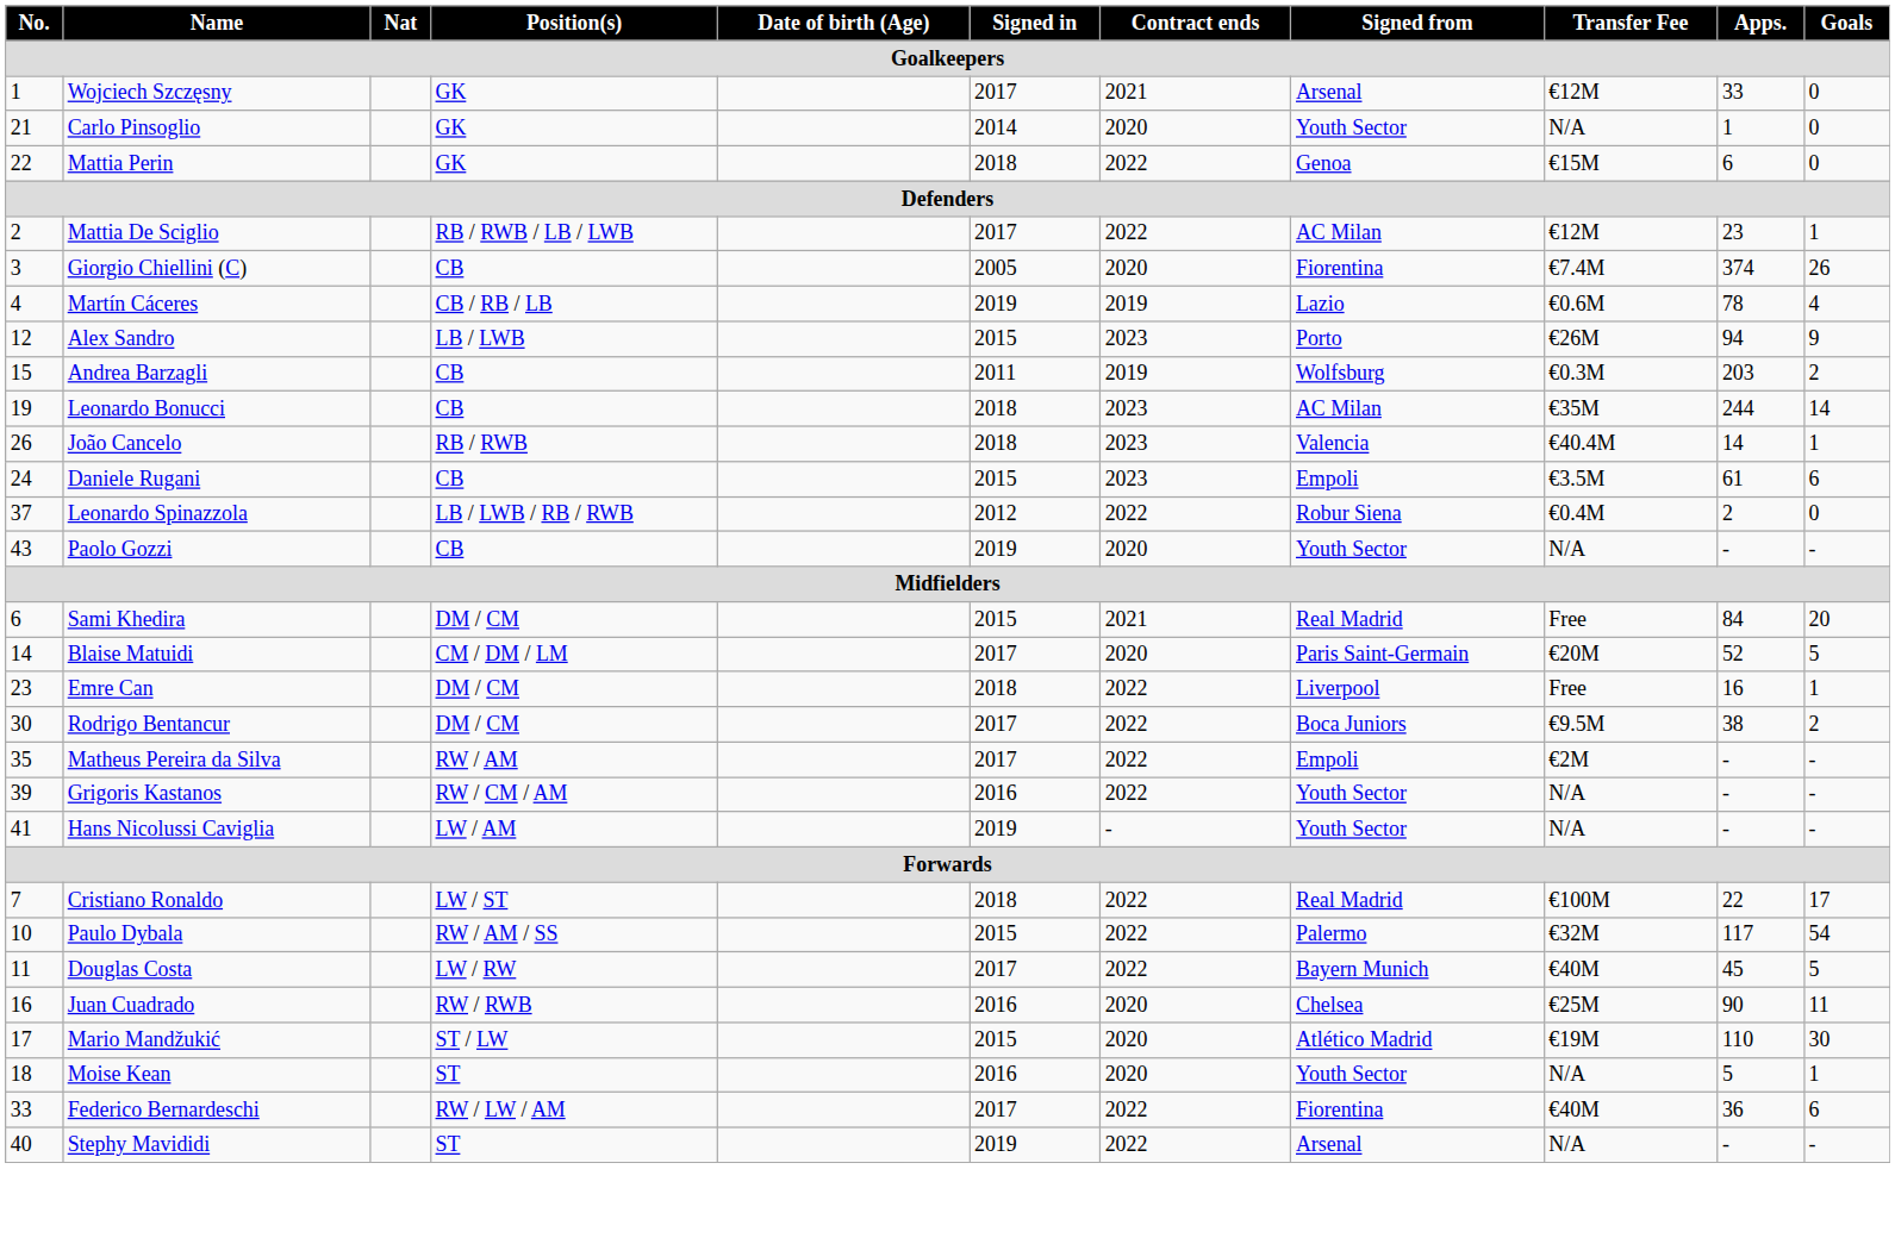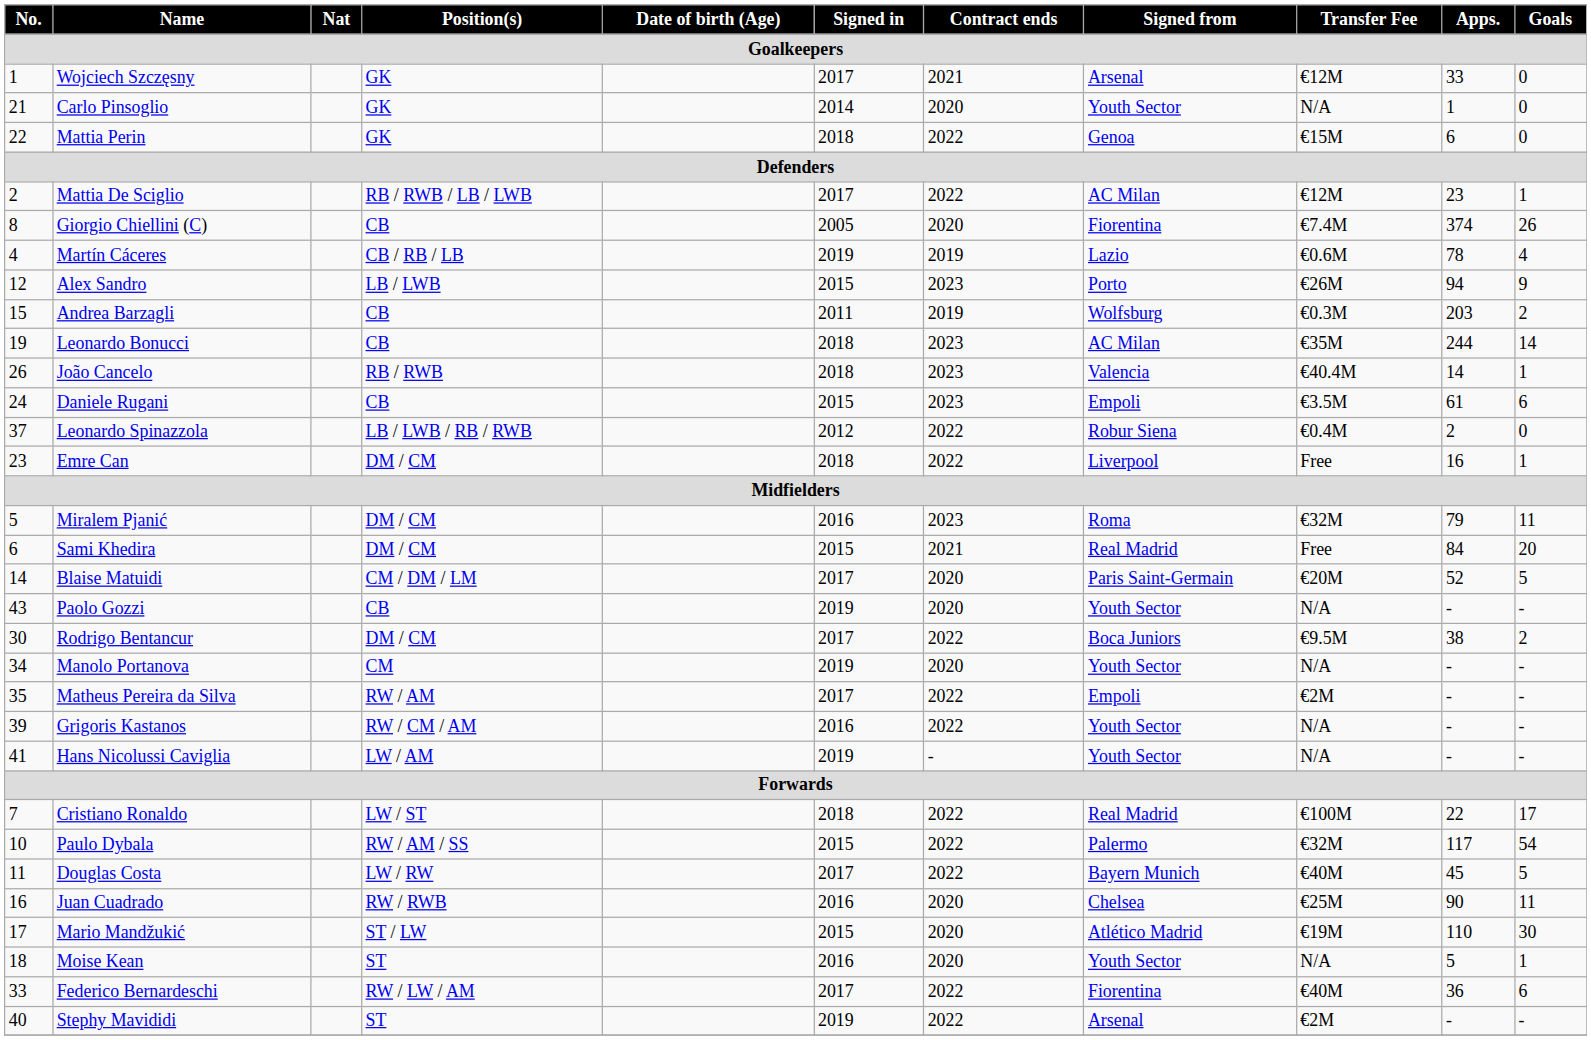 <table class="wikitable" style="text-align:left; font-size:90%; width:101%;">
 <tr>
 <th style="background:#000; color:white; text-align:center;">No.</th>
 <th style="background:#000; color:white; text-align:center;">Name</th>
 <th style="background:#000; color:white; text-align:center;">Nat</th>
 <th style="background:#000; color:white; text-align:center;">Position(s)</th>
 <th style="background:#000; color:white; text-align:center;">Date of birth (Age)</th>
 <th style="background:#000; color:white; text-align:center;">Signed in</th>
 <th style="background:#000; color:white; text-align:center;">Contract ends</th>
 <th style="background:#000; color:white; text-align:center;">Signed from</th>
 <th style="background:#000; color:white; text-align:center;">Transfer Fee</th>
 <th style="background:#000; color:white; text-align:center;">Apps.</th>
 <th style="background:#000; color:white; text-align:center;">Goals</th>
 </tr>
 <tr>
 <th colspan=11 style="background:#dcdcdc; text-align:center;">Goalkeepers</th>
 </tr>
 <tr>
 <td>1</td>
 <td><a href='#'>Wojciech Szczęsny</a></td>
 <td></td>
 <td><a href='#'>GK</a></td>
 <td></td>
 <td>2017</td>
 <td>2021</td>
 <td> <a href='#'>Arsenal</a></td>
 <td>€12M</td>
 <td>33</td>
 <td>0</td>
 </tr>
 <tr>
 <td>21</td>
 <td><a href='#'>Carlo Pinsoglio</a></td>
 <td></td>
 <td><a href='#'>GK</a></td>
 <td></td>
 <td>2014</td>
 <td>2020</td>
 <td> <a href='#'>Youth Sector</a></td>
 <td>N/A</td>
 <td>1</td>
 <td>0</td>
 </tr>
 <tr>
 <td>22</td>
 <td><a href='#'>Mattia Perin</a></td>
 <td></td>
 <td><a href='#'>GK</a></td>
 <td></td>
 <td>2018</td>
 <td>2022</td>
 <td> <a href='#'>Genoa</a></td>
 <td>€15M</td>
 <td>6</td>
 <td>0</td>
 </tr>
 <tr>
 <th colspan=11 style="background:#dcdcdc; text-align:center;">Defenders</th>
 </tr>
 <tr>
 <td>2</td>
 <td><a href='#'>Mattia De Sciglio</a></td>
 <td></td>
 <td><a href='#'>RB</a> / <a href='#'>RWB</a> / <a href='#'>LB</a> / <a href='#'>LWB</a></td>
 <td></td>
 <td>2017</td>
 <td>2022</td>
 <td> <a href='#'>AC Milan</a></td>
 <td>€12M</td>
 <td>23</td>
 <td>1</td>
 </tr>
 <tr>
-<td>3</td>
+<td>8</td>
 <td><a href='#'>Giorgio Chiellini</a> (<a href='#'>C</a>)</td>
 <td></td>
 <td><a href='#'>CB</a></td>
 <td></td>
 <td>2005</td>
 <td>2020</td>
 <td> <a href='#'>Fiorentina</a></td>
 <td>€7.4M</td>
 <td>374</td>
 <td>26</td>
 </tr>
 <tr>
 <td>4</td>
 <td><a href='#'>Martín Cáceres</a></td>
 <td></td>
 <td><a href='#'>CB</a> / <a href='#'>RB</a> / <a href='#'>LB</a></td>
 <td></td>
 <td>2019</td>
 <td>2019</td>
 <td> <a href='#'>Lazio</a></td>
 <td>€0.6M</td>
 <td>78</td>
 <td>4</td>
 </tr>
 <tr>
 <td>12</td>
 <td><a href='#'>Alex Sandro</a></td>
 <td></td>
 <td><a href='#'>LB</a> / <a href='#'>LWB</a></td>
 <td></td>
 <td>2015</td>
 <td>2023</td>
 <td> <a href='#'>Porto</a></td>
 <td>€26M</td>
 <td>94</td>
 <td>9</td>
 </tr>
 <tr>
 <td>15</td>
 <td><a href='#'>Andrea Barzagli</a></td>
 <td></td>
 <td><a href='#'>CB</a></td>
 <td></td>
 <td>2011</td>
 <td>2019</td>
 <td> <a href='#'>Wolfsburg</a></td>
 <td>€0.3M</td>
 <td>203</td>
 <td>2</td>
 </tr>
 <tr>
 <td>19</td>
 <td><a href='#'>Leonardo Bonucci</a></td>
 <td></td>
 <td><a href='#'>CB</a></td>
 <td></td>
 <td>2018</td>
 <td>2023</td>
 <td> <a href='#'>AC Milan</a></td>
 <td>€35M</td>
 <td>244</td>
 <td>14</td>
 </tr>
 <tr>
 <td>26</td>
 <td><a href='#'>João Cancelo</a></td>
 <td></td>
 <td><a href='#'>RB</a> / <a href='#'>RWB</a></td>
 <td></td>
 <td>2018</td>
 <td>2023</td>
 <td> <a href='#'>Valencia</a></td>
 <td>€40.4M</td>
 <td>14</td>
 <td>1</td>
 </tr>
 <tr>
 <td>24</td>
 <td><a href='#'>Daniele Rugani</a></td>
 <td></td>
 <td><a href='#'>CB</a></td>
 <td></td>
 <td>2015</td>
 <td>2023</td>
 <td> <a href='#'>Empoli</a></td>
 <td>€3.5M</td>
 <td>61</td>
 <td>6</td>
 </tr>
 <tr>
 <td>37</td>
 <td><a href='#'>Leonardo Spinazzola</a></td>
 <td></td>
 <td><a href='#'>LB</a> / <a href='#'>LWB</a> / <a href='#'>RB</a> / <a href='#'>RWB</a></td>
 <td></td>
 <td>2012</td>
 <td>2022</td>
 <td> <a href='#'>Robur Siena</a></td>
 <td>€0.4M</td>
 <td>2</td>
 <td>0</td>
 </tr>
 <tr>
-<td>43</td>
-<td><a href='#'>Paolo Gozzi</a></td>
+<td>23</td>
+<td><a href='#'>Emre Can</a></td>
 <td></td>
-<td><a href='#'>CB</a></td>
+<td><a href='#'>DM</a> / <a href='#'>CM</a></td>
 <td></td>
-<td>2019</td>
-<td>2020</td>
-<td> <a href='#'>Youth Sector</a></td>
-<td>N/A</td>
-<td>-</td>
-<td>-</td>
+<td>2018</td>
+<td>2022</td>
+<td> <a href='#'>Liverpool</a></td>
+<td>Free</td>
+<td>16</td>
+<td>1</td>
 </tr>
 <tr>
 <th colspan=11 style="background:#dcdcdc; text-align:center;">Midfielders</th>
+</tr>
+<tr>
+<td>5</td>
+<td><a href='#'>Miralem Pjanić</a></td>
+<td></td>
+<td><a href='#'>DM</a> / <a href='#'>CM</a></td>
+<td></td>
+<td>2016</td>
+<td>2023</td>
+<td> <a href='#'>Roma</a></td>
+<td>€32M</td>
+<td>79</td>
+<td>11</td>
 </tr>
 <tr>
 <td>6</td>
 <td><a href='#'>Sami Khedira</a></td>
 <td></td>
 <td><a href='#'>DM</a> / <a href='#'>CM</a></td>
 <td></td>
 <td>2015</td>
 <td>2021</td>
 <td> <a href='#'>Real Madrid</a></td>
 <td>Free</td>
 <td>84</td>
 <td>20</td>
 </tr>
 <tr>
 <td>14</td>
 <td><a href='#'>Blaise Matuidi</a></td>
 <td></td>
 <td><a href='#'>CM</a> / <a href='#'>DM</a> / <a href='#'>LM</a></td>
 <td></td>
 <td>2017</td>
 <td>2020</td>
 <td> <a href='#'>Paris Saint-Germain</a></td>
 <td>€20M</td>
 <td>52</td>
 <td>5</td>
 </tr>
 <tr>
-<td>23</td>
-<td><a href='#'>Emre Can</a></td>
+<td>43</td>
+<td><a href='#'>Paolo Gozzi</a></td>
 <td></td>
-<td><a href='#'>DM</a> / <a href='#'>CM</a></td>
+<td><a href='#'>CB</a></td>
 <td></td>
-<td>2018</td>
-<td>2022</td>
-<td> <a href='#'>Liverpool</a></td>
-<td>Free</td>
-<td>16</td>
-<td>1</td>
+<td>2019</td>
+<td>2020</td>
+<td> <a href='#'>Youth Sector</a></td>
+<td>N/A</td>
+<td>-</td>
+<td>-</td>
 </tr>
 <tr>
 <td>30</td>
 <td><a href='#'>Rodrigo Bentancur</a></td>
 <td></td>
 <td><a href='#'>DM</a> / <a href='#'>CM</a></td>
 <td></td>
 <td>2017</td>
 <td>2022</td>
 <td> <a href='#'>Boca Juniors</a></td>
 <td>€9.5M</td>
 <td>38</td>
 <td>2</td>
+</tr>
+<tr>
+<td>34</td>
+<td><a href='#'>Manolo Portanova</a></td>
+<td></td>
+<td><a href='#'>CM</a></td>
+<td></td>
+<td>2019</td>
+<td>2020</td>
+<td> <a href='#'>Youth Sector</a></td>
+<td>N/A</td>
+<td>-</td>
+<td>-</td>
 </tr>
 <tr>
 <td>35</td>
 <td><a href='#'>Matheus Pereira da Silva</a></td>
 <td></td>
 <td><a href='#'>RW</a> / <a href='#'>AM</a></td>
 <td></td>
 <td>2017</td>
 <td>2022</td>
 <td> <a href='#'>Empoli</a></td>
 <td>€2M </td>
 <td>-</td>
 <td>-</td>
 </tr>
 <tr>
 <td>39</td>
 <td><a href='#'>Grigoris Kastanos</a></td>
 <td></td>
 <td><a href='#'>RW</a> / <a href='#'>CM</a> / <a href='#'>AM</a></td>
 <td></td>
 <td>2016</td>
 <td>2022</td>
 <td> <a href='#'>Youth Sector</a></td>
 <td>N/A</td>
 <td>-</td>
 <td>-</td>
 </tr>
 <tr>
 <td>41</td>
 <td><a href='#'>Hans Nicolussi Caviglia</a></td>
 <td></td>
 <td><a href='#'>LW</a> / <a href='#'>AM</a></td>
 <td></td>
 <td>2019</td>
 <td>-</td>
 <td> <a href='#'>Youth Sector</a></td>
 <td>N/A</td>
 <td>-</td>
 <td>-</td>
 </tr>
 <tr>
 <th colspan=11 style="background:#dcdcdc; text-align:center;">Forwards</th>
 </tr>
 <tr>
 <td>7</td>
 <td><a href='#'>Cristiano Ronaldo</a></td>
 <td></td>
 <td><a href='#'>LW</a> / <a href='#'>ST</a></td>
 <td></td>
 <td>2018</td>
 <td>2022</td>
 <td> <a href='#'>Real Madrid</a></td>
 <td>€100M</td>
 <td>22</td>
 <td>17</td>
 </tr>
 <tr>
 <td>10</td>
 <td><a href='#'>Paulo Dybala</a></td>
 <td></td>
 <td><a href='#'>RW</a> / <a href='#'>AM</a> / <a href='#'>SS</a></td>
 <td></td>
 <td>2015</td>
 <td>2022</td>
 <td> <a href='#'>Palermo</a></td>
 <td>€32M</td>
 <td>117</td>
 <td>54</td>
 </tr>
 <tr>
 <td>11</td>
 <td><a href='#'>Douglas Costa</a></td>
 <td></td>
 <td><a href='#'>LW</a> / <a href='#'>RW</a></td>
 <td></td>
 <td>2017</td>
 <td>2022</td>
 <td> <a href='#'>Bayern Munich</a></td>
 <td>€40M</td>
 <td>45</td>
 <td>5</td>
 </tr>
 <tr>
 <td>16</td>
 <td><a href='#'>Juan Cuadrado</a></td>
 <td></td>
 <td><a href='#'>RW</a> / <a href='#'>RWB</a></td>
 <td></td>
 <td>2016</td>
 <td>2020</td>
 <td> <a href='#'>Chelsea</a></td>
 <td>€25M</td>
 <td>90</td>
 <td>11</td>
 </tr>
 <tr>
 <td>17</td>
 <td><a href='#'>Mario Mandžukić</a></td>
 <td></td>
 <td><a href='#'>ST</a> / <a href='#'>LW</a></td>
 <td></td>
 <td>2015</td>
 <td>2020</td>
 <td> <a href='#'>Atlético Madrid</a></td>
 <td>€19M</td>
 <td>110</td>
 <td>30</td>
 </tr>
 <tr>
 <td>18</td>
 <td><a href='#'>Moise Kean</a></td>
 <td></td>
 <td><a href='#'>ST</a></td>
 <td></td>
 <td>2016</td>
 <td>2020</td>
 <td> <a href='#'>Youth Sector</a></td>
 <td>N/A</td>
 <td>5</td>
 <td>1</td>
 </tr>
 <tr>
 <td>33</td>
 <td><a href='#'>Federico Bernardeschi</a></td>
 <td></td>
 <td><a href='#'>RW</a> / <a href='#'>LW</a> / <a href='#'>AM</a></td>
 <td></td>
 <td>2017</td>
 <td>2022</td>
 <td> <a href='#'>Fiorentina</a></td>
 <td>€40M</td>
 <td>36</td>
 <td>6</td>
 </tr>
 <tr>
 <td>40</td>
 <td><a href='#'>Stephy Mavididi</a></td>
 <td></td>
 <td><a href='#'>ST</a></td>
 <td></td>
 <td>2019</td>
 <td>2022</td>
 <td> <a href='#'>Arsenal</a></td>
-<td>N/A</td>
+<td>€2M </td>
 <td>-</td>
 <td>-</td>
 </tr>
 <tr>
 </tr>
 </table>
